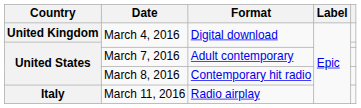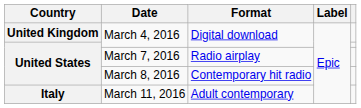 <table class="wikitable plainrowheaders">
 <tr>
 <th>Country</th>
 <th>Date</th>
 <th>Format</th>
 <th>Label</th>
 <th></th>
 </tr>
 <tr>
 <th scope="row">United Kingdom</th>
 <td rowspan="2">March 4, 2016</td>
 <td rowspan="2"><a href='#'>Digital download</a></td>
 <td rowspan="5"><a href='#'>Epic</a></td>
 <td></td>
 </tr>
 <tr>
 <th scope="row" rowspan="3">United States</th>
 <td></td>
 </tr>
 <tr>
 <td>March 7, 2016</td>
-<td><a href='#'>Adult contemporary</a></td>
+<td><a href='#'>Radio airplay</a></td>
 <td></td>
 </tr>
 <tr>
 <td>March 8, 2016</td>
 <td><a href='#'>Contemporary hit radio</a></td>
 <td></td>
 </tr>
 <tr>
 <th scope="row">Italy</th>
 <td>March 11, 2016</td>
-<td><a href='#'>Radio airplay</a></td>
+<td><a href='#'>Adult contemporary</a></td>
 <td></td>
 </tr>
 </table>
